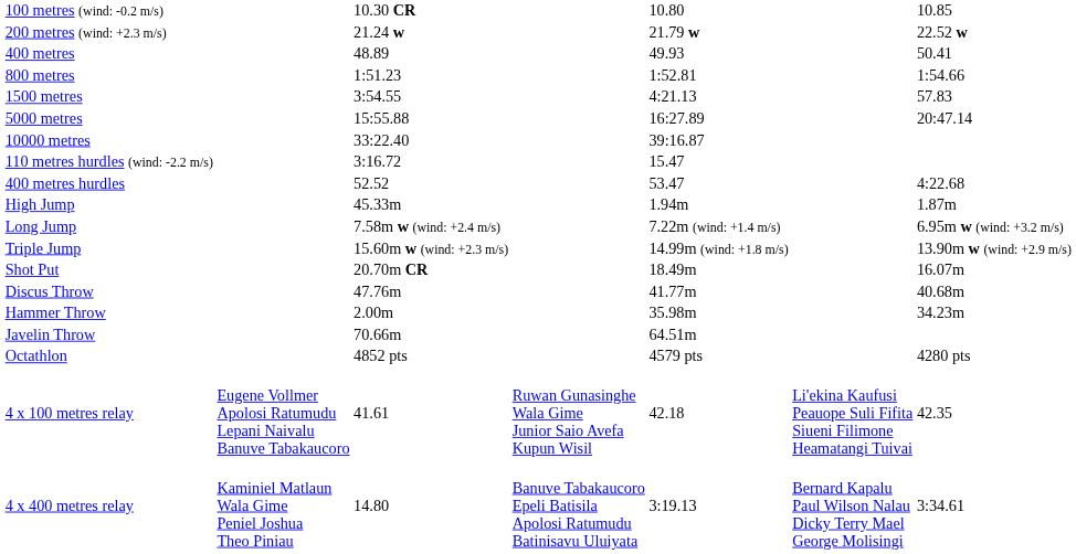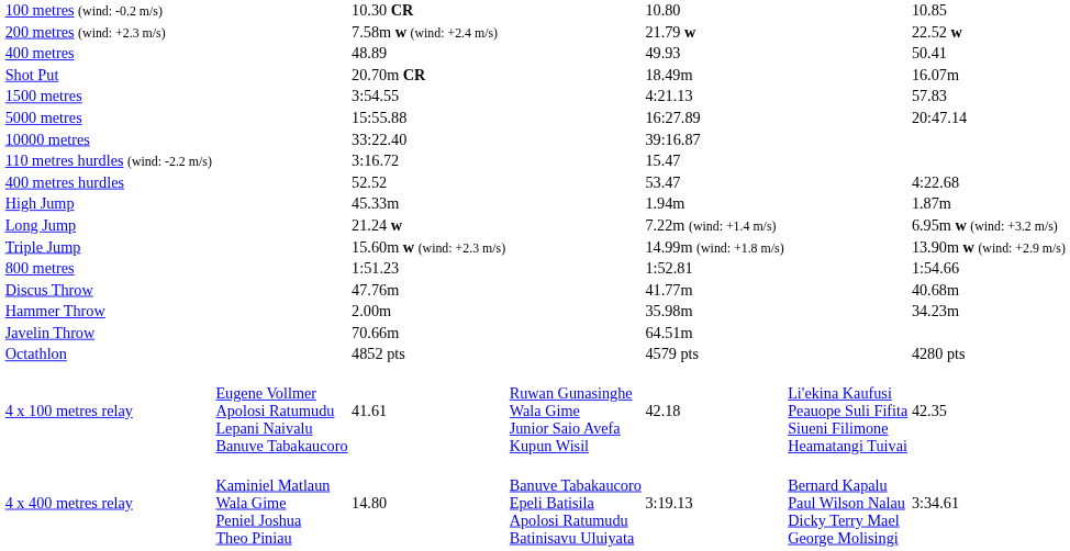 <table>
 <tr>
 <td><a href='#'>100 metres</a> <small>(wind: -0.2 m/s)</small></td>
 <td></td>
 <td>10.30 <strong>CR</strong></td>
 <td></td>
 <td>10.80</td>
 <td></td>
 <td>10.85</td>
 </tr>
 <tr>
 <td><a href='#'>200 metres</a> <small>(wind: +2.3 m/s)</small></td>
 <td></td>
-<td>21.24 <strong>w</strong></td>
+<td>7.58m <strong>w</strong> <small>(wind: +2.4 m/s)</small></td>
 <td></td>
 <td>21.79 <strong>w</strong></td>
 <td></td>
 <td>22.52 <strong>w</strong></td>
 </tr>
 <tr>
 <td><a href='#'>400 metres</a></td>
 <td></td>
 <td>48.89</td>
 <td></td>
 <td>49.93</td>
 <td></td>
 <td>50.41</td>
 </tr>
 <tr>
-<td><a href='#'>800 metres</a></td>
+<td><a href='#'>Shot Put</a></td>
 <td></td>
-<td>1:51.23</td>
+<td>20.70m <strong>CR</strong></td>
 <td></td>
-<td>1:52.81</td>
+<td>18.49m</td>
 <td></td>
-<td>1:54.66</td>
+<td>16.07m</td>
 </tr>
 <tr>
 <td><a href='#'>1500 metres</a></td>
 <td></td>
 <td>3:54.55</td>
 <td></td>
 <td>4:21.13</td>
 <td></td>
 <td>57.83</td>
 </tr>
 <tr>
 <td><a href='#'>5000 metres</a></td>
 <td></td>
 <td>15:55.88</td>
 <td></td>
 <td>16:27.89</td>
 <td></td>
 <td>20:47.14</td>
 </tr>
 <tr>
 <td><a href='#'>10000 metres</a></td>
 <td></td>
 <td>33:22.40</td>
 <td></td>
 <td>39:16.87</td>
 <td></td>
 <td></td>
 </tr>
 <tr>
 <td><a href='#'>110 metres hurdles</a> <small>(wind: -2.2 m/s)</small></td>
 <td></td>
 <td>3:16.72</td>
 <td></td>
 <td>15.47</td>
 <td></td>
 <td></td>
 </tr>
 <tr>
 <td><a href='#'>400 metres hurdles</a></td>
 <td></td>
 <td>52.52</td>
 <td></td>
 <td>53.47</td>
 <td></td>
 <td>4:22.68</td>
 </tr>
 <tr>
 <td><a href='#'>High Jump</a></td>
 <td></td>
 <td>45.33m</td>
 <td></td>
 <td>1.94m</td>
 <td></td>
 <td>1.87m</td>
 </tr>
 <tr>
 <td><a href='#'>Long Jump</a></td>
 <td></td>
-<td>7.58m <strong>w</strong> <small>(wind: +2.4 m/s)</small></td>
+<td>21.24 <strong>w</strong></td>
 <td></td>
 <td>7.22m <small>(wind: +1.4 m/s)</small></td>
 <td></td>
 <td>6.95m <strong>w</strong> <small>(wind: +3.2 m/s)</small></td>
 </tr>
 <tr>
 <td><a href='#'>Triple Jump</a></td>
 <td></td>
 <td>15.60m <strong>w</strong> <small>(wind: +2.3 m/s)</small></td>
 <td></td>
 <td>14.99m <small>(wind: +1.8 m/s)</small></td>
 <td></td>
 <td>13.90m <strong>w</strong> <small>(wind: +2.9 m/s)</small></td>
 </tr>
 <tr>
-<td><a href='#'>Shot Put</a></td>
+<td><a href='#'>800 metres</a></td>
 <td></td>
-<td>20.70m <strong>CR</strong></td>
+<td>1:51.23</td>
 <td></td>
-<td>18.49m</td>
+<td>1:52.81</td>
 <td></td>
-<td>16.07m</td>
+<td>1:54.66</td>
 </tr>
 <tr>
 <td><a href='#'>Discus Throw</a></td>
 <td></td>
 <td>47.76m</td>
 <td></td>
 <td>41.77m</td>
 <td></td>
 <td>40.68m</td>
 </tr>
 <tr>
 <td><a href='#'>Hammer Throw</a></td>
 <td></td>
 <td>2.00m</td>
 <td></td>
 <td>35.98m</td>
 <td></td>
 <td>34.23m</td>
 </tr>
 <tr>
 <td><a href='#'>Javelin Throw</a></td>
 <td></td>
 <td>70.66m</td>
 <td></td>
 <td>64.51m</td>
 <td></td>
 <td></td>
 </tr>
 <tr>
 <td><a href='#'>Octathlon</a></td>
 <td></td>
 <td>4852 pts</td>
 <td></td>
 <td>4579 pts</td>
 <td></td>
 <td>4280 pts</td>
 </tr>
 <tr>
 <td><a href='#'>4 x 100 metres relay</a></td>
 <td> <br><a href='#'>Eugene Vollmer</a><br><a href='#'>Apolosi Ratumudu</a><br><a href='#'>Lepani Naivalu</a><br><a href='#'>Banuve Tabakaucoro</a></td>
 <td>41.61</td>
 <td> <br><a href='#'>Ruwan Gunasinghe</a><br><a href='#'>Wala Gime</a><br><a href='#'>Junior Saio Avefa</a><br><a href='#'>Kupun Wisil</a></td>
 <td>42.18</td>
 <td> <br><a href='#'>Li'ekina Kaufusi</a><br><a href='#'>Peauope Suli Fifita</a><br><a href='#'>Siueni Filimone</a><br><a href='#'>Heamatangi Tuivai</a></td>
 <td>42.35</td>
 </tr>
 <tr>
 <td><a href='#'>4 x 400 metres relay</a></td>
 <td> <br><a href='#'>Kaminiel Matlaun</a><br><a href='#'>Wala Gime</a><br><a href='#'>Peniel Joshua</a><br><a href='#'>Theo Piniau</a></td>
 <td>14.80</td>
 <td> <br><a href='#'>Banuve Tabakaucoro</a><br><a href='#'>Epeli Batisila</a><br><a href='#'>Apolosi Ratumudu</a><br><a href='#'>Batinisavu Uluiyata</a></td>
 <td>3:19.13</td>
 <td> <br><a href='#'>Bernard Kapalu</a><br><a href='#'>Paul Wilson Nalau</a><br><a href='#'>Dicky Terry Mael</a><br><a href='#'>George Molisingi</a></td>
 <td>3:34.61</td>
 </tr>
 </table>
